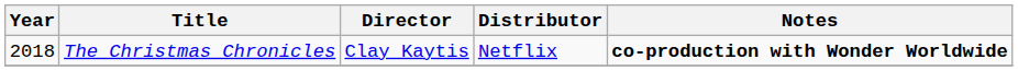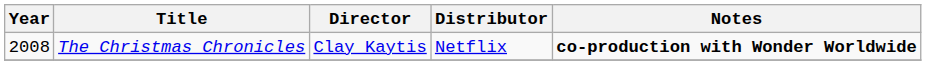 <table class="wikitable sortable">
 <tr>
 <th>Year</th>
 <th>Title</th>
 <th>Director</th>
 <th>Distributor</th>
 <th>Notes</th>
 </tr>
 <tr>
-<td>2018</td>
+<td>2008</td>
 <td><em><a href='#'>The Christmas Chronicles</a></em></td>
 <td><a href='#'>Clay Kaytis</a></td>
 <td><a href='#'>Netflix</a></td>
 <td><strong>co-production with Wonder Worldwide</strong></td>
 </tr>
 <tr>
 </tr>
 </table>
